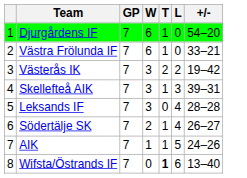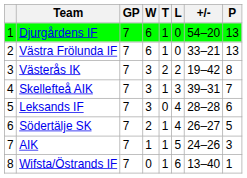 <table class="wikitable">
 <tr>
 <th></th>
 <th>Team</th>
 <th>GP</th>
 <th>W</th>
 <th>T</th>
 <th>L</th>
 <th>+/-</th>
+<th>P</th>
 </tr>
 <tr style="background:#00FF00">
 <td>1</td>
 <td><a href='#'>Djurgårdens IF</a></td>
 <td>7</td>
 <td>6</td>
 <td>1</td>
 <td>0</td>
 <td>54–20</td>
+<td>13</td>
 </tr>
 <tr style="background:#FFFFFF">
 <td>2</td>
 <td><a href='#'>Västra Frölunda IF</a></td>
 <td>7</td>
 <td>6</td>
 <td>1</td>
 <td>0</td>
 <td>33–21</td>
+<td>13</td>
 </tr>
 <tr style="background:#FFFFFF">
 <td>3</td>
 <td><a href='#'>Västerås IK</a></td>
 <td>7</td>
 <td>3</td>
 <td>2</td>
 <td>2</td>
 <td>19–42</td>
+<td>8</td>
 </tr>
 <tr style="background:#FFFFFF">
 <td>4</td>
 <td><a href='#'>Skellefteå AIK</a></td>
 <td>7</td>
 <td>3</td>
 <td>1</td>
 <td>3</td>
 <td>39–31</td>
+<td>7</td>
 </tr>
 <tr style="background:#FFFFFF">
 <td>5</td>
 <td><a href='#'>Leksands IF</a></td>
 <td>7</td>
 <td>3</td>
 <td>0</td>
 <td>4</td>
 <td>28–28</td>
+<td>6</td>
 </tr>
 <tr style="background:#FFFFFF">
 <td>6</td>
 <td><a href='#'>Södertälje SK</a></td>
 <td>7</td>
 <td>2</td>
 <td>1</td>
 <td>4</td>
 <td>26–27</td>
+<td>5</td>
 </tr>
 <tr style="background:#FFFFFF">
 <td>7</td>
 <td><a href='#'>AIK</a></td>
 <td>7</td>
 <td>1</td>
 <td>1</td>
 <td>5</td>
 <td>24–26</td>
+<td>3</td>
 </tr>
 <tr style="background:#FFFFFF">
 <td>8</td>
 <td><a href='#'>Wifsta/Östrands IF</a></td>
 <td>7</td>
 <td>0</td>
-<td><strong>1</strong></td>
+<td>1</td>
 <td>6</td>
 <td>13–40</td>
+<td>1</td>
 </tr>
 </table>
